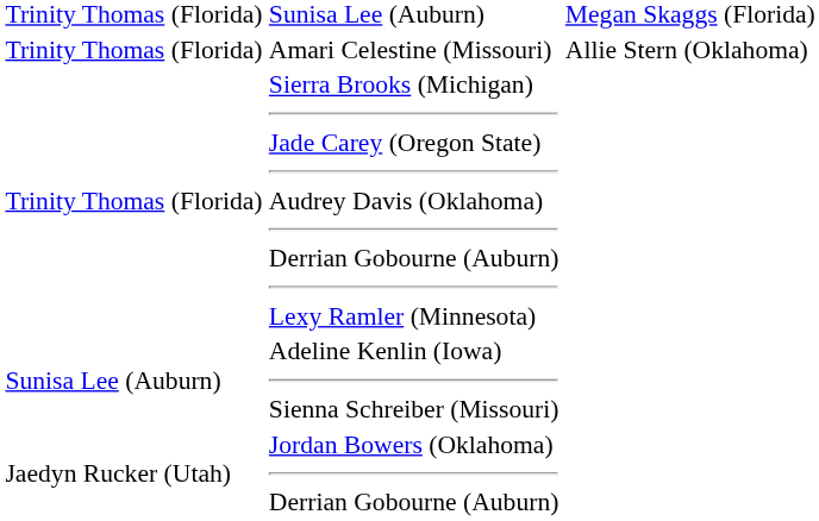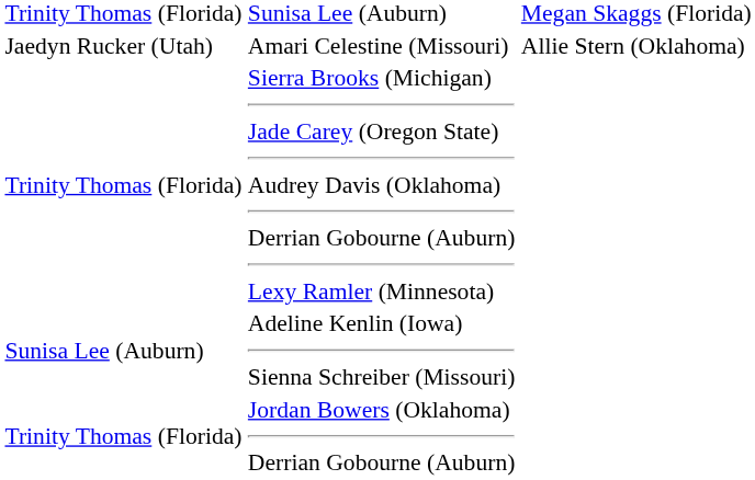 <table>
 <tr>
 <th scope=row style="text-align:left"></th>
 <td><a href='#'>Trinity Thomas</a> (Florida)</td>
 <td><a href='#'>Sunisa Lee</a> (Auburn)</td>
 <td><a href='#'>Megan Skaggs</a> (Florida)</td>
 </tr>
 <tr>
 <th scope=row style="text-align:left"></th>
-<td><a href='#'>Trinity Thomas</a> (Florida)</td>
+<td>Jaedyn Rucker (Utah)</td>
 <td>Amari Celestine (Missouri)</td>
 <td>Allie Stern (Oklahoma)</td>
 </tr>
 <tr>
 <th scope=row style="text-align:left"></th>
 <td><a href='#'>Trinity Thomas</a> (Florida)</td>
 <td><a href='#'>Sierra Brooks</a> (Michigan)<hr><a href='#'>Jade Carey</a> (Oregon State)<hr>Audrey Davis (Oklahoma)<hr>Derrian Gobourne (Auburn)<hr><a href='#'>Lexy Ramler</a> (Minnesota)</td>
 <td></td>
 </tr>
 <tr>
 <th scope=row style="text-align:left"></th>
 <td><a href='#'>Sunisa Lee</a> (Auburn)</td>
 <td>Adeline Kenlin (Iowa)<hr>Sienna Schreiber (Missouri)</td>
 <td></td>
 </tr>
 <tr>
 <th scope=row style="text-align:left"></th>
-<td>Jaedyn Rucker (Utah)</td>
+<td><a href='#'>Trinity Thomas</a> (Florida)</td>
 <td><a href='#'>Jordan Bowers</a> (Oklahoma)<hr>Derrian Gobourne (Auburn)</td>
 <td></td>
 </tr>
 </table>
